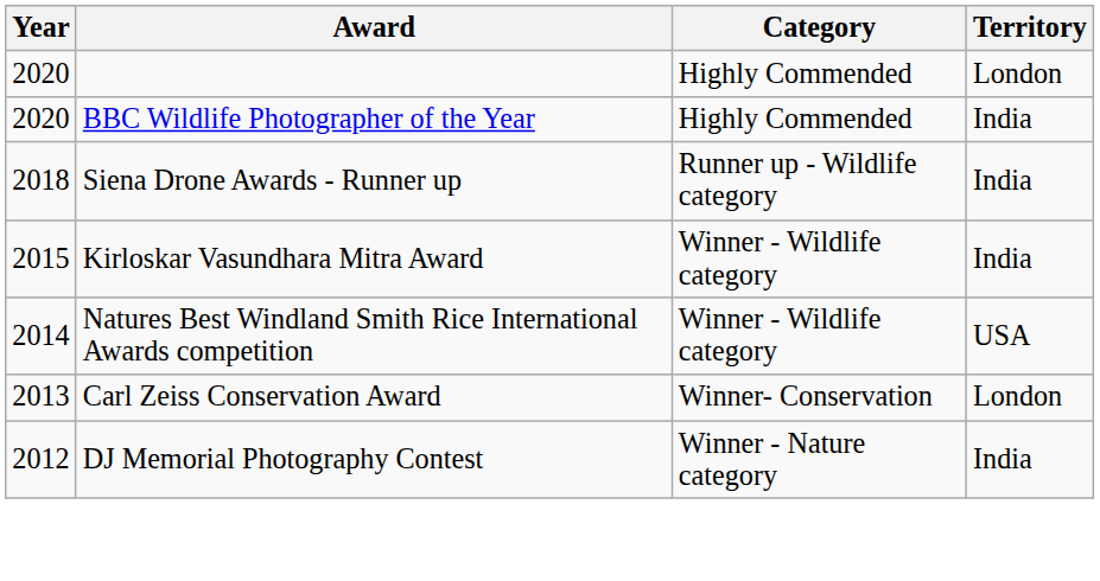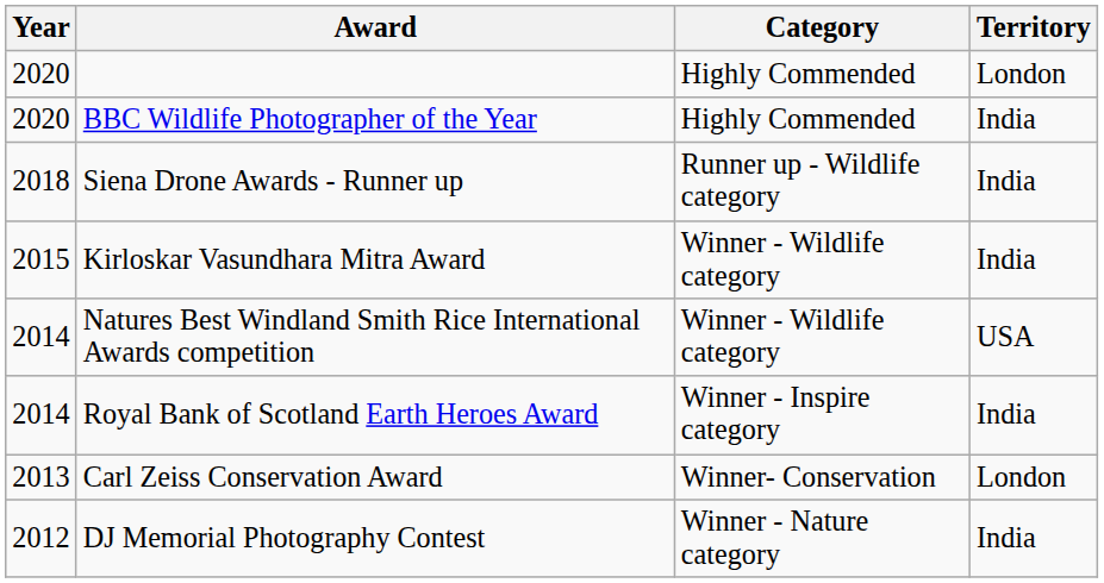 <table class="wikitable">
 <tr>
 <th>Year</th>
 <th>Award</th>
 <th>Category</th>
 <th>Territory</th>
 </tr>
 <tr>
 <td>2020</td>
 <td></td>
 <td>Highly Commended</td>
 <td>London</td>
 </tr>
 <tr>
 <td>2020</td>
 <td><a href='#'>BBC Wildlife Photographer of the Year</a></td>
 <td>Highly Commended</td>
 <td>India</td>
 </tr>
 <tr>
 <td>2018</td>
 <td>Siena Drone Awards - Runner up</td>
 <td>Runner up - Wildlife category</td>
 <td>India</td>
 </tr>
 <tr>
 <td>2015</td>
 <td>Kirloskar Vasundhara Mitra Award</td>
 <td>Winner - Wildlife category</td>
 <td>India</td>
 </tr>
 <tr>
 <td>2014</td>
 <td>Natures Best Windland Smith Rice International Awards competition</td>
 <td>Winner - Wildlife category</td>
 <td>USA</td>
 </tr>
 <tr>
+<td>2014</td>
+<td>Royal Bank of Scotland <a href='#'>Earth Heroes Award</a></td>
+<td>Winner - Inspire category</td>
+<td>India</td>
+</tr>
+<tr>
 <td>2013</td>
 <td>Carl Zeiss Conservation Award</td>
 <td>Winner- Conservation</td>
 <td>London</td>
 </tr>
 <tr>
 <td>2012</td>
 <td>DJ Memorial Photography Contest</td>
 <td>Winner - Nature category</td>
 <td>India</td>
 </tr>
 </table>
